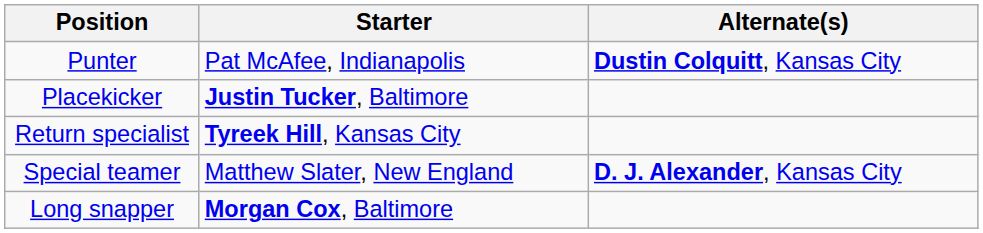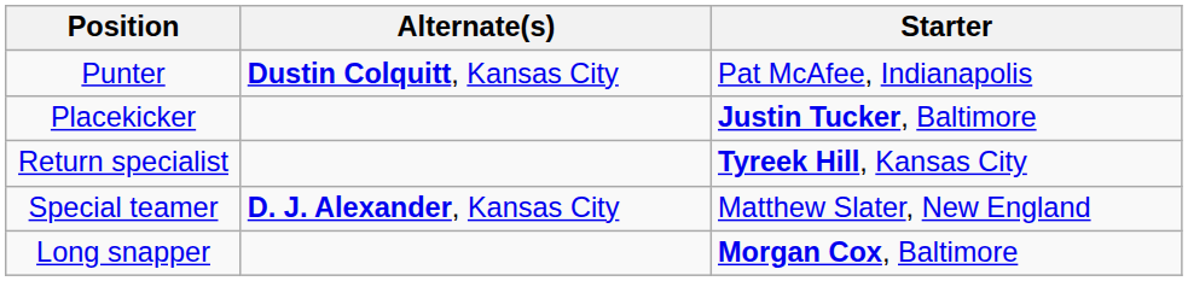 <table class="wikitable" style="width:75%;">
 <tr>
 <th style="width:20%;">Position</th>
+<th style="width:40%;">Alternate(s)</th>
 <th style="width:40%;">Starter</th>
-<th style="width:40%;">Alternate(s)</th>
 </tr>
 <tr>
 <td align=center><a href='#'>Punter</a></td>
+<td> <strong><a href='#'>Dustin Colquitt</a></strong>, <a href='#'>Kansas City</a></td>
 <td> <a href='#'>Pat McAfee</a>, <a href='#'>Indianapolis</a></td>
-<td> <strong><a href='#'>Dustin Colquitt</a></strong>, <a href='#'>Kansas City</a></td>
 </tr>
 <tr>
 <td align=center><a href='#'>Placekicker</a></td>
+<td></td>
 <td> <strong><a href='#'>Justin Tucker</a></strong>, <a href='#'>Baltimore</a></td>
-<td></td>
 </tr>
 <tr>
 <td align=center><a href='#'>Return specialist</a></td>
+<td></td>
 <td> <strong><a href='#'>Tyreek Hill</a></strong>, <a href='#'>Kansas City</a></td>
-<td></td>
 </tr>
 <tr>
 <td align=center><a href='#'>Special teamer</a></td>
+<td> <strong><a href='#'>D. J. Alexander</a></strong>, <a href='#'>Kansas City</a></td>
 <td> <a href='#'>Matthew Slater</a>, <a href='#'>New England</a></td>
-<td> <strong><a href='#'>D. J. Alexander</a></strong>, <a href='#'>Kansas City</a></td>
 </tr>
 <tr>
 <td align=center><a href='#'>Long snapper</a></td>
+<td></td>
 <td> <strong><a href='#'>Morgan Cox</a></strong>, <a href='#'>Baltimore</a></td>
-<td></td>
 </tr>
 </table>
